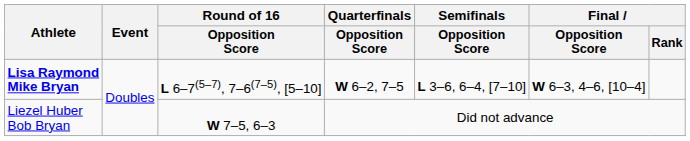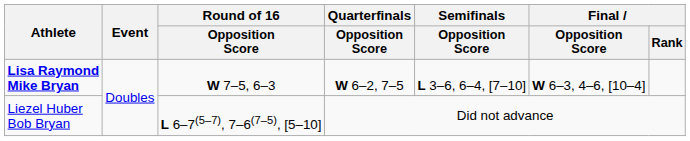 <table class=wikitable style=font-size:90%;text-align:center>
 <tr>
 <th rowspan=2>Athlete</th>
 <th rowspan=2>Event</th>
 <th>Round of 16</th>
 <th>Quarterfinals</th>
 <th>Semifinals</th>
 <th colspan=2>Final / </th>
 </tr>
 <tr style=font-size:95%>
 <th>Opposition<br>Score</th>
 <th>Opposition<br>Score</th>
 <th>Opposition<br>Score</th>
 <th>Opposition<br>Score</th>
 <th>Rank</th>
 </tr>
 <tr>
 <td align=left><strong><a href='#'>Lisa Raymond</a><br><a href='#'>Mike Bryan</a></strong></td>
 <td align=left rowspan=2><a href='#'>Doubles</a></td>
-<td><br><strong>L</strong> 6–7<sup>(5–7)</sup>, 7–6<sup>(7–5)</sup>, [5–10]</td>
+<td><br><strong>W</strong> 7–5, 6–3</td>
 <td><br><strong>W</strong> 6–2, 7–5</td>
 <td><br><strong>L</strong> 3–6, 6–4, [7–10]</td>
 <td><br><strong>W</strong> 6–3, 4–6, [10–4]</td>
 <td></td>
 </tr>
 <tr>
 <td align=left><a href='#'>Liezel Huber</a><br><a href='#'>Bob Bryan</a></td>
-<td><br><strong>W</strong> 7–5, 6–3</td>
+<td><br><strong>L</strong> 6–7<sup>(5–7)</sup>, 7–6<sup>(7–5)</sup>, [5–10]</td>
 <td colspan=4>Did not advance</td>
 </tr>
 </table>
